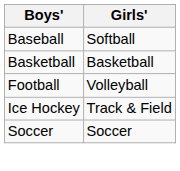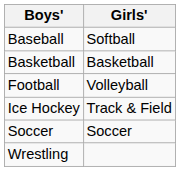 <table class="wikitable">
 <tr>
 <th>Boys'</th>
 <th>Girls'</th>
 </tr>
 <tr>
 <td>Baseball</td>
 <td>Softball</td>
 </tr>
 <tr>
 <td>Basketball</td>
 <td>Basketball</td>
 </tr>
 <tr>
 <td>Football</td>
 <td>Volleyball</td>
 </tr>
 <tr>
 <td>Ice Hockey</td>
 <td>Track & Field</td>
 </tr>
 <tr>
 <td>Soccer</td>
 <td>Soccer</td>
 </tr>
+<tr>
+<td>Wrestling</td>
+<td></td>
+</tr>
 </table>
